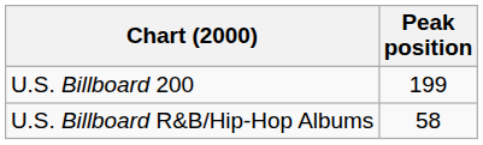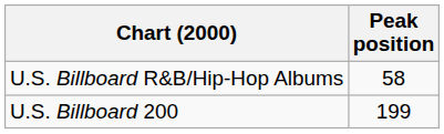 <table class="wikitable">
 <tr>
 <th>Chart (2000)</th>
 <th>Peak<br>position</th>
 </tr>
 <tr>
+<td align="left">U.S. <em>Billboard</em> R&B/Hip-Hop Albums</td>
+<td align="center">58</td>
+</tr>
+<tr>
 <td align="left">U.S. <em>Billboard</em> 200</td>
 <td align="center">199</td>
 </tr>
-<tr>
-<td align="left">U.S. <em>Billboard</em> R&B/Hip-Hop Albums</td>
-<td align="center">58</td>
-</tr>
 </table>
